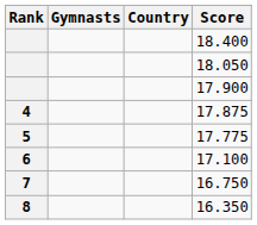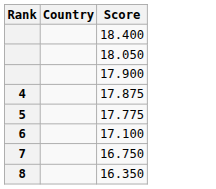 <table class="wikitable sortable">
 <tr>
 <th>Rank</th>
-<th>Gymnasts</th>
 <th>Country</th>
 <th>Score</th>
 </tr>
 <tr>
 <th></th>
 <td></td>
-<td></td>
 <td>18.400</td>
 </tr>
 <tr>
 <th></th>
-<td></td>
 <td></td>
 <td>18.050</td>
 </tr>
 <tr>
 <th></th>
 <td></td>
-<td></td>
 <td>17.900</td>
 </tr>
 <tr>
 <th>4</th>
-<td></td>
 <td></td>
 <td>17.875</td>
 </tr>
 <tr>
 <th>5</th>
 <td></td>
-<td></td>
 <td>17.775</td>
 </tr>
 <tr>
 <th>6</th>
-<td></td>
 <td></td>
 <td>17.100</td>
 </tr>
 <tr>
 <th>7</th>
 <td></td>
-<td></td>
 <td>16.750</td>
 </tr>
 <tr>
 <th>8</th>
 <td></td>
-<td></td>
 <td>16.350</td>
 </tr>
 </table>
